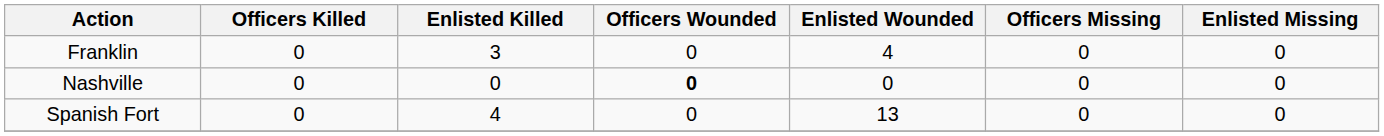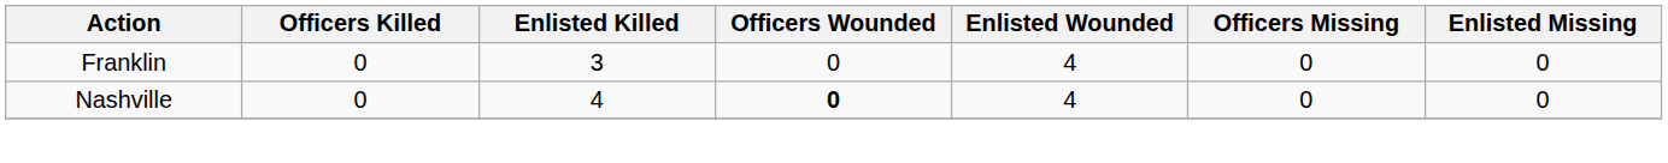 <table class="wikitable" style="text-align:center; width:70%;">
 <tr>
 <th width=10%>Action</th>
 <th width=10%>Officers Killed</th>
 <th width=10%>Enlisted Killed</th>
 <th width=10%>Officers Wounded</th>
 <th width=10%>Enlisted Wounded</th>
 <th width=10%>Officers Missing</th>
 <th width=10%>Enlisted Missing</th>
 </tr>
 <tr>
 <td rowspan=1>Franklin</td>
 <td>0</td>
 <td>3</td>
 <td>0</td>
 <td>4</td>
 <td>0</td>
 <td>0</td>
 </tr>
 <tr>
 <td rowspan=1>Nashville</td>
 <td>0</td>
-<td>0</td>
+<td>4</td>
 <td><strong>0</strong></td>
-<td>0</td>
-<td>0</td>
-<td>0</td>
-</tr>
-<tr>
-<td rowspan=1>Spanish Fort</td>
-<td>0</td>
 <td>4</td>
-<td>0</td>
-<td>13</td>
 <td>0</td>
 <td>0</td>
 </tr>
 <tr>
 </tr>
 </table>
